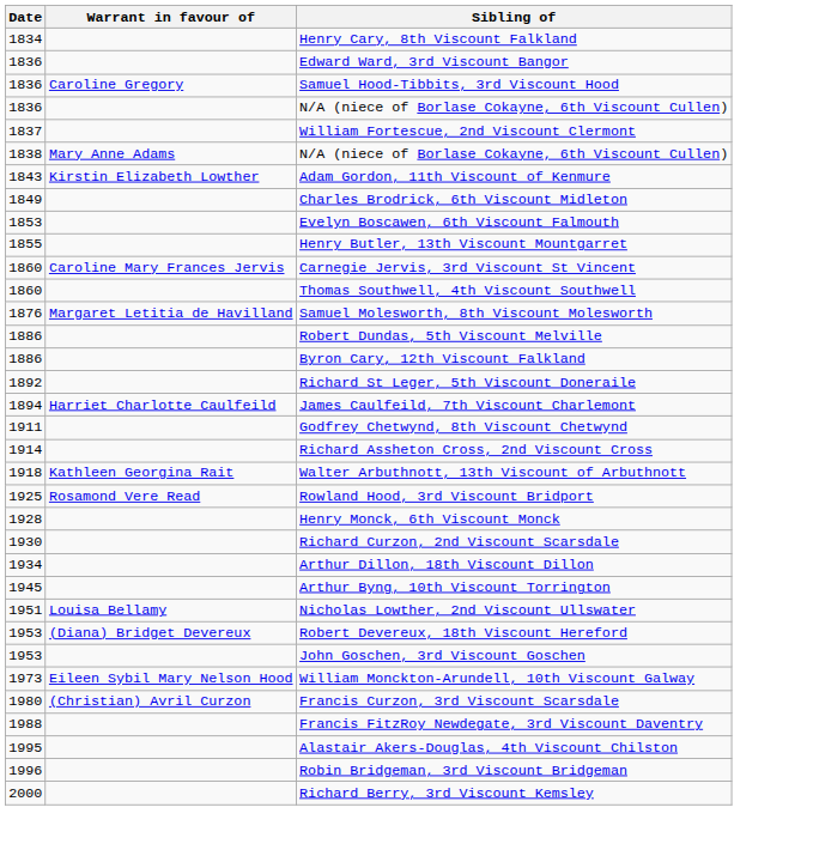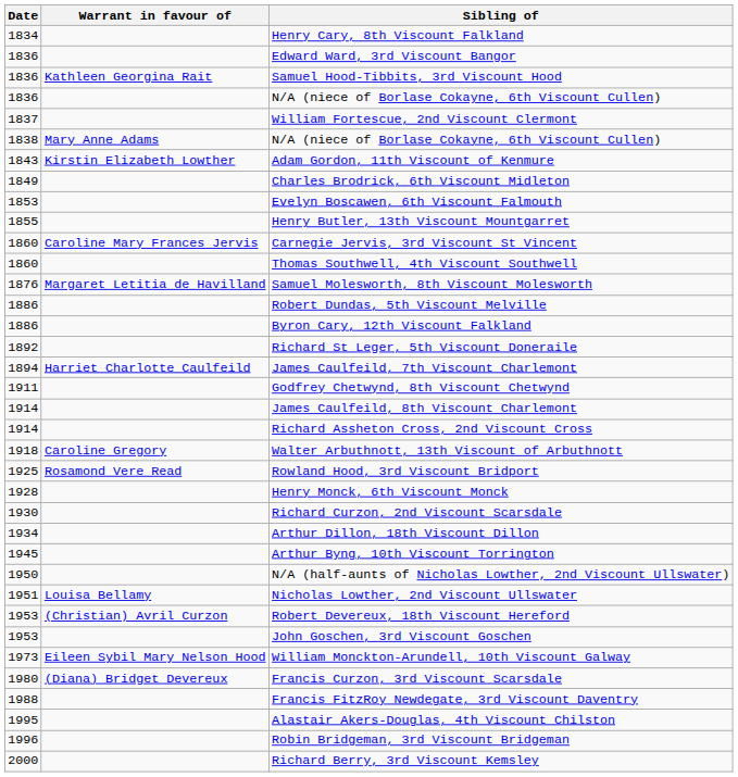 <table class="wikitable">
 <tr>
 <th>Date</th>
 <th>Warrant in favour of</th>
 <th>Sibling of</th>
 </tr>
 <tr>
 <td>1834</td>
 <td></td>
 <td><a href='#'>Henry Cary, 8th Viscount Falkland</a></td>
 </tr>
 <tr>
 <td>1836</td>
 <td></td>
 <td><a href='#'>Edward Ward, 3rd Viscount Bangor</a></td>
 </tr>
 <tr>
 <td>1836</td>
-<td><a href='#'>Caroline Gregory</a></td>
+<td><a href='#'>Kathleen Georgina Rait</a></td>
 <td><a href='#'>Samuel Hood-Tibbits, 3rd Viscount Hood</a></td>
 </tr>
 <tr>
 <td>1836</td>
 <td></td>
 <td>N/A (niece of <a href='#'>Borlase Cokayne, 6th Viscount Cullen</a>)</td>
 </tr>
 <tr>
 <td>1837</td>
 <td></td>
 <td><a href='#'>William Fortescue, 2nd Viscount Clermont</a></td>
 </tr>
 <tr>
 <td>1838</td>
 <td><a href='#'>Mary Anne Adams</a></td>
 <td>N/A (niece of <a href='#'>Borlase Cokayne, 6th Viscount Cullen</a>)</td>
 </tr>
 <tr>
 <td>1843</td>
 <td><a href='#'>Kirstin Elizabeth Lowther</a></td>
 <td><a href='#'>Adam Gordon, 11th Viscount of Kenmure</a></td>
 </tr>
 <tr>
 <td>1849</td>
 <td></td>
 <td><a href='#'>Charles Brodrick, 6th Viscount Midleton</a></td>
 </tr>
 <tr>
 <td>1853</td>
 <td></td>
 <td><a href='#'>Evelyn Boscawen, 6th Viscount Falmouth</a></td>
 </tr>
 <tr>
 <td>1855</td>
 <td></td>
 <td><a href='#'>Henry Butler, 13th Viscount Mountgarret</a></td>
 </tr>
 <tr>
 <td>1860</td>
 <td><a href='#'>Caroline Mary Frances Jervis</a></td>
 <td><a href='#'>Carnegie Jervis, 3rd Viscount St Vincent</a></td>
 </tr>
 <tr>
 <td>1860</td>
 <td></td>
 <td><a href='#'>Thomas Southwell, 4th Viscount Southwell</a></td>
 </tr>
 <tr>
 <td>1876</td>
 <td><a href='#'>Margaret Letitia de Havilland</a></td>
 <td><a href='#'>Samuel Molesworth, 8th Viscount Molesworth</a></td>
 </tr>
 <tr>
 <td>1886</td>
 <td></td>
 <td><a href='#'>Robert Dundas, 5th Viscount Melville</a></td>
 </tr>
 <tr>
 <td>1886</td>
 <td></td>
 <td><a href='#'>Byron Cary, 12th Viscount Falkland</a></td>
 </tr>
 <tr>
 <td>1892</td>
 <td></td>
 <td><a href='#'>Richard St Leger, 5th Viscount Doneraile</a></td>
 </tr>
 <tr>
 <td>1894</td>
 <td><a href='#'>Harriet Charlotte Caulfeild</a></td>
 <td><a href='#'>James Caulfeild, 7th Viscount Charlemont</a></td>
 </tr>
 <tr>
 <td>1911</td>
 <td></td>
 <td><a href='#'>Godfrey Chetwynd, 8th Viscount Chetwynd</a></td>
 </tr>
 <tr>
 <td>1914</td>
 <td></td>
+<td><a href='#'>James Caulfeild, 8th Viscount Charlemont</a></td>
+</tr>
+<tr>
+<td>1914</td>
+<td></td>
 <td><a href='#'>Richard Assheton Cross, 2nd Viscount Cross</a></td>
 </tr>
 <tr>
 <td>1918</td>
-<td><a href='#'>Kathleen Georgina Rait</a></td>
+<td><a href='#'>Caroline Gregory</a></td>
 <td><a href='#'>Walter Arbuthnott, 13th Viscount of Arbuthnott</a></td>
 </tr>
 <tr>
 <td>1925</td>
 <td><a href='#'>Rosamond Vere Read</a></td>
 <td><a href='#'>Rowland Hood, 3rd Viscount Bridport</a></td>
 </tr>
 <tr>
 <td>1928</td>
 <td></td>
 <td><a href='#'>Henry Monck, 6th Viscount Monck</a></td>
 </tr>
 <tr>
 <td>1930</td>
 <td></td>
 <td><a href='#'>Richard Curzon, 2nd Viscount Scarsdale</a></td>
 </tr>
 <tr>
 <td>1934</td>
 <td></td>
 <td><a href='#'>Arthur Dillon, 18th Viscount Dillon</a></td>
 </tr>
 <tr>
 <td>1945</td>
 <td></td>
 <td><a href='#'>Arthur Byng, 10th Viscount Torrington</a></td>
 </tr>
 <tr>
+<td>1950</td>
+<td></td>
+<td>N/A (half-aunts of <a href='#'>Nicholas Lowther, 2nd Viscount Ullswater</a>)</td>
+</tr>
+<tr>
 <td>1951</td>
 <td><a href='#'>Louisa Bellamy</a></td>
 <td><a href='#'>Nicholas Lowther, 2nd Viscount Ullswater</a></td>
 </tr>
 <tr>
 <td>1953</td>
-<td><a href='#'>(Diana) Bridget Devereux</a></td>
+<td><a href='#'>(Christian) Avril Curzon</a></td>
 <td><a href='#'>Robert Devereux, 18th Viscount Hereford</a></td>
 </tr>
 <tr>
 <td>1953</td>
 <td></td>
 <td><a href='#'>John Goschen, 3rd Viscount Goschen</a></td>
 </tr>
 <tr>
 <td>1973</td>
 <td><a href='#'>Eileen Sybil Mary Nelson Hood</a></td>
 <td><a href='#'>William Monckton-Arundell, 10th Viscount Galway</a></td>
 </tr>
 <tr>
 <td>1980</td>
-<td><a href='#'>(Christian) Avril Curzon</a></td>
+<td><a href='#'>(Diana) Bridget Devereux</a></td>
 <td><a href='#'>Francis Curzon, 3rd Viscount Scarsdale</a></td>
 </tr>
 <tr>
 <td>1988</td>
 <td></td>
 <td><a href='#'>Francis FitzRoy Newdegate, 3rd Viscount Daventry</a></td>
 </tr>
 <tr>
 <td>1995</td>
 <td></td>
 <td><a href='#'>Alastair Akers-Douglas, 4th Viscount Chilston</a></td>
 </tr>
 <tr>
 <td>1996</td>
 <td></td>
 <td><a href='#'>Robin Bridgeman, 3rd Viscount Bridgeman</a></td>
 </tr>
 <tr>
 <td>2000</td>
 <td></td>
 <td><a href='#'>Richard Berry, 3rd Viscount Kemsley</a></td>
 </tr>
 </table>
